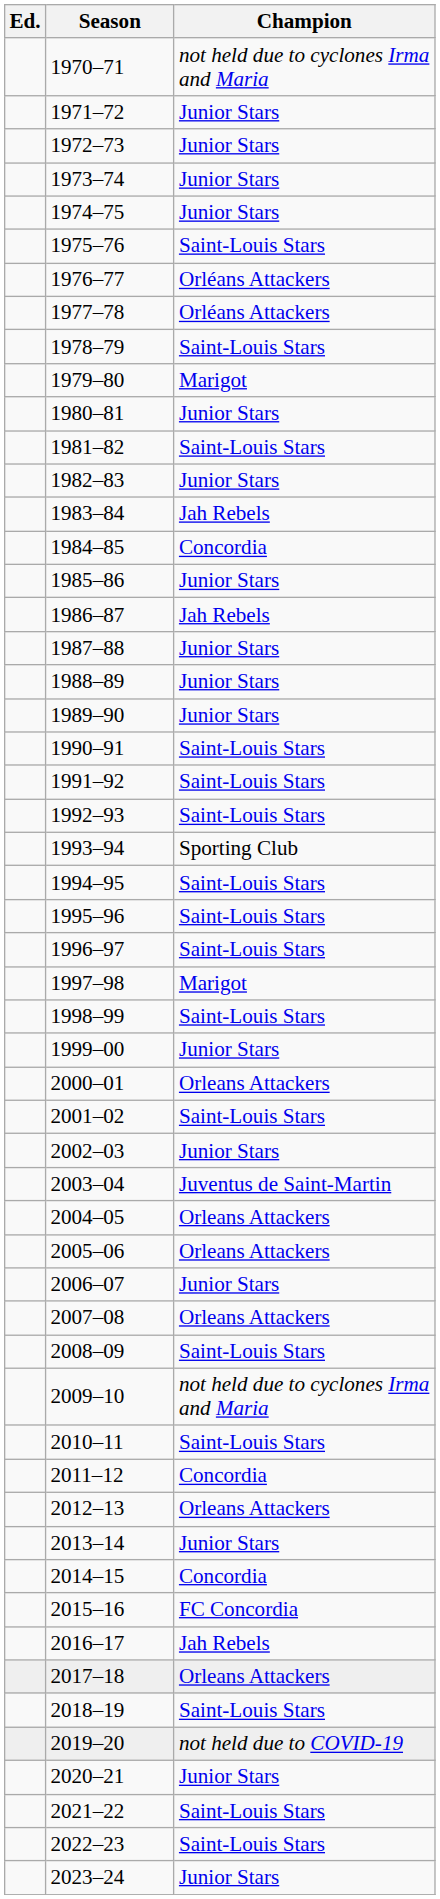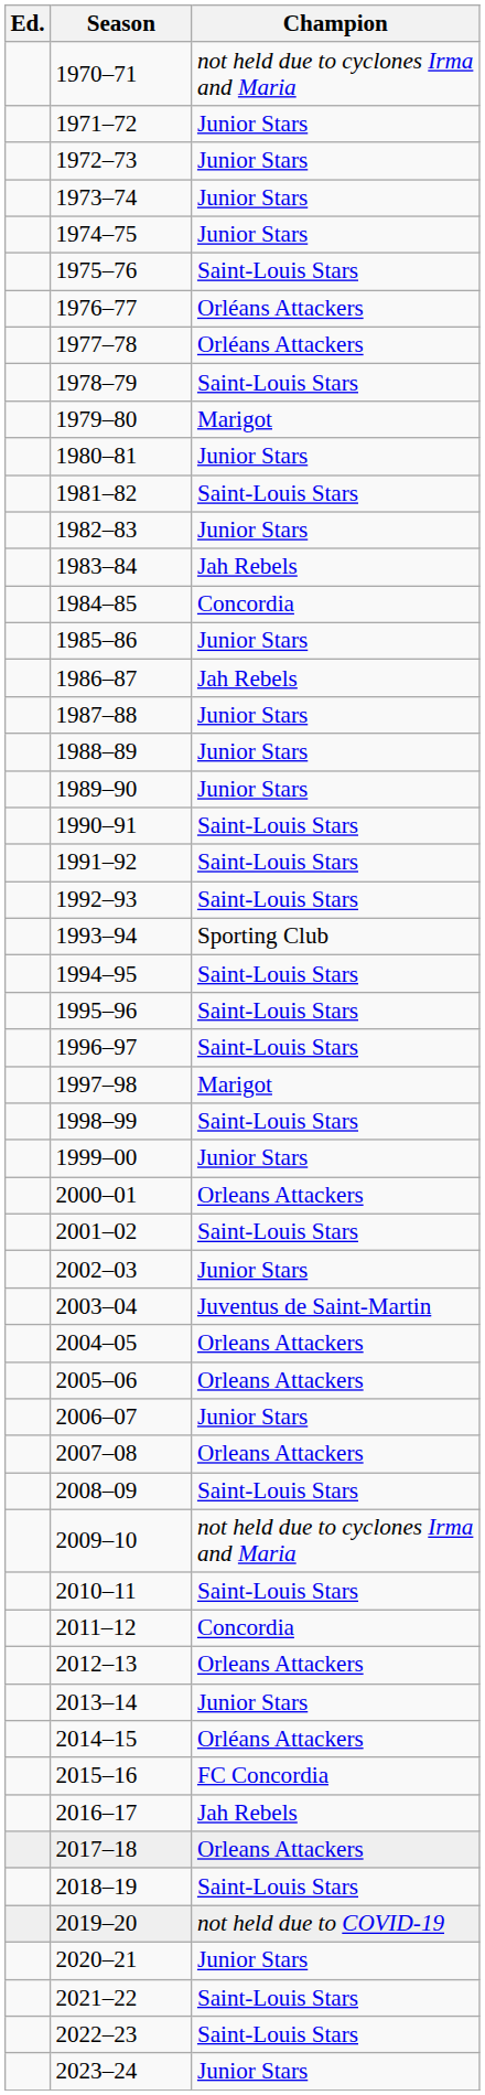 <table class="wikitable sortable">
 <tr>
 <th width=px>Ed.</th>
 <th width=90px>Season</th>
 <th width=190px>Champion</th>
 </tr>
 <tr>
 <td></td>
 <td>1970–71</td>
 <td><em>not held due to cyclones <a href='#'>Irma</a> and <a href='#'>Maria</a></em></td>
 </tr>
 <tr>
 <td></td>
 <td>1971–72</td>
 <td><a href='#'>Junior Stars</a></td>
 </tr>
 <tr>
 <td></td>
 <td>1972–73</td>
 <td><a href='#'>Junior Stars</a></td>
 </tr>
 <tr>
 <td></td>
 <td>1973–74</td>
 <td><a href='#'>Junior Stars</a></td>
 </tr>
 <tr>
 <td></td>
 <td>1974–75</td>
 <td><a href='#'>Junior Stars</a></td>
 </tr>
 <tr>
 <td></td>
 <td>1975–76</td>
 <td><a href='#'>Saint-Louis Stars</a></td>
 </tr>
 <tr>
 <td></td>
 <td>1976–77</td>
 <td><a href='#'>Orléans Attackers</a></td>
 </tr>
 <tr>
 <td></td>
 <td>1977–78</td>
 <td><a href='#'>Orléans Attackers</a></td>
 </tr>
 <tr>
 <td></td>
 <td>1978–79</td>
 <td><a href='#'>Saint-Louis Stars</a></td>
 </tr>
 <tr>
 <td></td>
 <td>1979–80</td>
 <td><a href='#'>Marigot</a></td>
 </tr>
 <tr>
 <td></td>
 <td>1980–81</td>
 <td><a href='#'>Junior Stars</a></td>
 </tr>
 <tr>
 <td></td>
 <td>1981–82</td>
 <td><a href='#'>Saint-Louis Stars</a></td>
 </tr>
 <tr>
 <td></td>
 <td>1982–83</td>
 <td><a href='#'>Junior Stars</a></td>
 </tr>
 <tr>
 <td></td>
 <td>1983–84</td>
 <td><a href='#'>Jah Rebels</a></td>
 </tr>
 <tr>
 <td></td>
 <td>1984–85</td>
 <td><a href='#'>Concordia</a></td>
 </tr>
 <tr>
 <td></td>
 <td>1985–86</td>
 <td><a href='#'>Junior Stars</a></td>
 </tr>
 <tr>
 <td></td>
 <td>1986–87</td>
 <td><a href='#'>Jah Rebels</a></td>
 </tr>
 <tr>
 <td></td>
 <td>1987–88</td>
 <td><a href='#'>Junior Stars</a></td>
 </tr>
 <tr>
 <td></td>
 <td>1988–89</td>
 <td><a href='#'>Junior Stars</a></td>
 </tr>
 <tr>
 <td></td>
 <td>1989–90</td>
 <td><a href='#'>Junior Stars</a></td>
 </tr>
 <tr>
 <td></td>
 <td>1990–91</td>
 <td><a href='#'>Saint-Louis Stars</a></td>
 </tr>
 <tr>
 <td></td>
 <td>1991–92</td>
 <td><a href='#'>Saint-Louis Stars</a></td>
 </tr>
 <tr>
 <td></td>
 <td>1992–93</td>
 <td><a href='#'>Saint-Louis Stars</a></td>
 </tr>
 <tr>
 <td></td>
 <td>1993–94</td>
 <td>Sporting Club</td>
 </tr>
 <tr>
 <td></td>
 <td>1994–95</td>
 <td><a href='#'>Saint-Louis Stars</a></td>
 </tr>
 <tr>
 <td></td>
 <td>1995–96</td>
 <td><a href='#'>Saint-Louis Stars</a></td>
 </tr>
 <tr>
 <td></td>
 <td>1996–97</td>
 <td><a href='#'>Saint-Louis Stars</a></td>
 </tr>
 <tr>
 <td></td>
 <td>1997–98</td>
 <td><a href='#'>Marigot</a></td>
 </tr>
 <tr>
 <td></td>
 <td>1998–99</td>
 <td><a href='#'>Saint-Louis Stars</a></td>
 </tr>
 <tr>
 <td></td>
 <td>1999–00</td>
 <td><a href='#'>Junior Stars</a></td>
 </tr>
 <tr>
 <td></td>
 <td>2000–01</td>
 <td><a href='#'>Orleans Attackers</a></td>
 </tr>
 <tr>
 <td></td>
 <td>2001–02</td>
 <td><a href='#'>Saint-Louis Stars</a></td>
 </tr>
 <tr>
 <td></td>
 <td>2002–03</td>
 <td><a href='#'>Junior Stars</a></td>
 </tr>
 <tr>
 <td></td>
 <td>2003–04</td>
 <td><a href='#'>Juventus de Saint-Martin</a></td>
 </tr>
 <tr>
 <td></td>
 <td>2004–05</td>
 <td><a href='#'>Orleans Attackers</a></td>
 </tr>
 <tr>
 <td></td>
 <td>2005–06</td>
 <td><a href='#'>Orleans Attackers</a></td>
 </tr>
 <tr>
 <td></td>
 <td>2006–07</td>
 <td><a href='#'>Junior Stars</a></td>
 </tr>
 <tr>
 <td></td>
 <td>2007–08</td>
 <td><a href='#'>Orleans Attackers</a></td>
 </tr>
 <tr>
 <td></td>
 <td>2008–09</td>
 <td><a href='#'>Saint-Louis Stars</a></td>
 </tr>
 <tr>
 <td></td>
 <td>2009–10</td>
 <td><em>not held due to cyclones <a href='#'>Irma</a> and <a href='#'>Maria</a></em></td>
 </tr>
 <tr>
 <td></td>
 <td>2010–11</td>
 <td><a href='#'>Saint-Louis Stars</a></td>
 </tr>
 <tr>
 <td></td>
 <td>2011–12</td>
 <td><a href='#'>Concordia</a></td>
 </tr>
 <tr>
 <td></td>
 <td>2012–13</td>
 <td><a href='#'>Orleans Attackers</a></td>
 </tr>
 <tr>
 <td></td>
 <td>2013–14</td>
 <td><a href='#'>Junior Stars</a></td>
 </tr>
 <tr>
 <td></td>
 <td>2014–15</td>
-<td><a href='#'>Concordia</a></td>
+<td><a href='#'>Orléans Attackers</a></td>
 </tr>
 <tr>
 <td></td>
 <td>2015–16</td>
 <td><a href='#'>FC Concordia</a></td>
 </tr>
 <tr>
 <td></td>
 <td>2016–17</td>
 <td><a href='#'>Jah Rebels</a></td>
 </tr>
 <tr bgcolor=#efefef>
 <td></td>
 <td>2017–18</td>
 <td><a href='#'>Orleans Attackers</a></td>
 </tr>
 <tr>
 <td></td>
 <td>2018–19</td>
 <td><a href='#'>Saint-Louis Stars</a></td>
 </tr>
 <tr bgcolor=#efefef>
 <td></td>
 <td>2019–20</td>
 <td><em>not held due to <a href='#'>COVID-19</a></em></td>
 </tr>
 <tr>
 <td></td>
 <td>2020–21</td>
 <td><a href='#'>Junior Stars</a></td>
 </tr>
 <tr>
 <td></td>
 <td>2021–22</td>
 <td><a href='#'>Saint-Louis Stars</a></td>
 </tr>
 <tr>
 <td></td>
 <td>2022–23</td>
 <td><a href='#'>Saint-Louis Stars</a></td>
 </tr>
 <tr>
 <td></td>
 <td>2023–24</td>
 <td><a href='#'>Junior Stars</a></td>
 </tr>
 <tr>
 </tr>
 </table>
